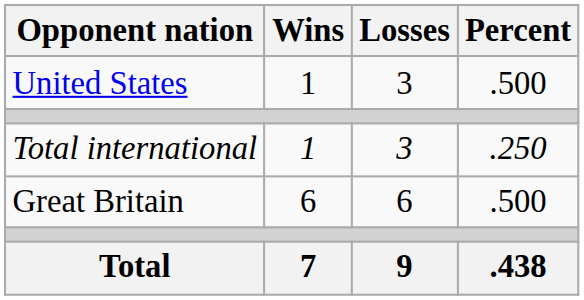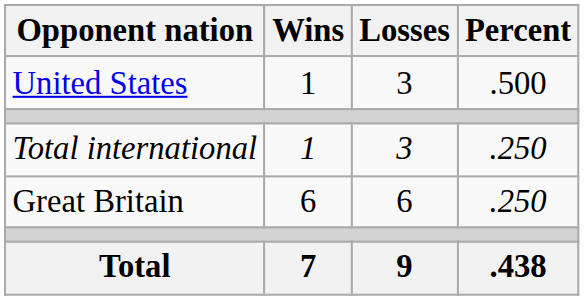 <table class=wikitable>
 <tr>
 <th>Opponent nation</th>
 <th>Wins</th>
 <th>Losses</th>
 <th>Percent</th>
 </tr>
 <tr align=center>
 <td align=left><a href='#'>United States</a></td>
 <td>1</td>
 <td>3</td>
 <td>.500</td>
 </tr>
 <tr>
 <td colspan=4 bgcolor=lightgray></td>
 </tr>
 <tr align=center>
 <td align=left><em>Total international</em></td>
 <td><em>1</em></td>
 <td><em>3</em></td>
 <td><em>.250</em></td>
 </tr>
 <tr align=center>
 <td align=left>Great Britain</td>
 <td>6</td>
 <td>6</td>
-<td>.500</td>
+<td><em>.250</em></td>
 </tr>
 <tr>
 <td colspan=4 bgcolor=lightgray></td>
 </tr>
 <tr>
 <th>Total</th>
 <th>7</th>
 <th>9</th>
 <th>.438</th>
 </tr>
 </table>
